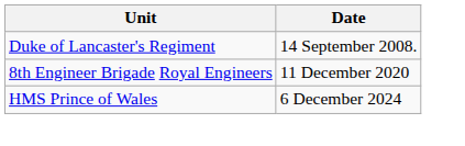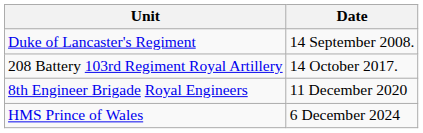 <table class="wikitable">
 <tr>
 <th>Unit</th>
 <th>Date</th>
 </tr>
 <tr>
 <td> <a href='#'>Duke of Lancaster's Regiment</a></td>
 <td>14 September 2008.</td>
 </tr>
 <tr>
+<td> 208 Battery <a href='#'>103rd Regiment Royal Artillery</a></td>
+<td>14 October 2017.</td>
+</tr>
+<tr>
 <td> <a href='#'>8th Engineer Brigade</a> <a href='#'>Royal Engineers</a></td>
 <td>11 December 2020</td>
 </tr>
 <tr>
 <td> <a href='#'>HMS Prince of Wales</a></td>
 <td>6 December 2024</td>
 </tr>
 </table>
